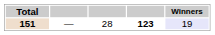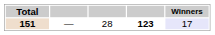 <table style="border: 1px solid #999; background-color:#FFFFFF; line-height:16px; text-align:center">
 <tr>
 <th style="background-color: #ccc;" width="70">Total</th>
 <th style="background-color: #ccc;" width="60"><small></small></th>
 <th style="background-color: #ccc;" width="60"><small></small></th>
 <th style="background-color: #ccc;" width="60"><small></small></th>
 <th style="background-color: #ccc;" width="70"><small>Winners</small></th>
 </tr>
 <tr>
 <td bgcolor=#EFDECD><strong>151</strong></td>
 <td>—</td>
 <td>28</td>
 <td><strong>123</strong></td>
-<td bgcolor="#E6E6FA">19</td>
+<td bgcolor="#E6E6FA">17</td>
 </tr>
 </table>
